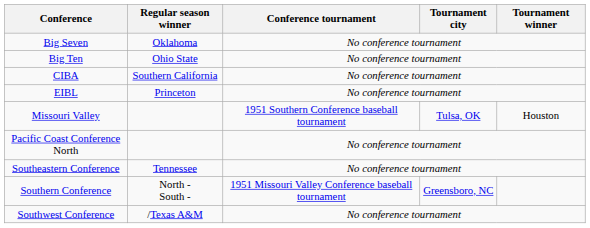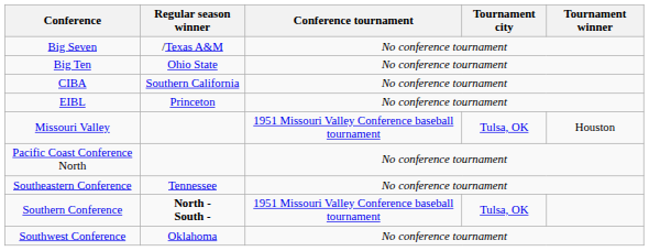 <table class="wikitable" style="text-align:center;">
 <tr>
 <th>Conference</th>
 <th>Regular season winner</th>
 <th>Conference tournament</th>
 <th>Tournament city</th>
 <th>Tournament winner</th>
 </tr>
 <tr>
 <td><a href='#'>Big Seven</a></td>
-<td><a href='#'>Oklahoma</a></td>
+<td>/<a href='#'>Texas A&M</a></td>
 <td colspan=3><em>No conference tournament</em></td>
 </tr>
 <tr>
 <td><a href='#'>Big Ten</a></td>
 <td><a href='#'>Ohio State</a></td>
 <td colspan=3><em>No conference tournament</em></td>
 </tr>
 <tr>
 <td><a href='#'>CIBA</a></td>
 <td><a href='#'>Southern California</a></td>
 <td colspan=3><em>No conference tournament</em></td>
 </tr>
 <tr>
 <td><a href='#'>EIBL</a></td>
 <td><a href='#'>Princeton</a></td>
 <td colspan=3><em>No conference tournament</em></td>
 </tr>
 <tr>
 <td><a href='#'>Missouri Valley</a></td>
 <td></td>
-<td><a href='#'>1951 Southern Conference baseball tournament</a></td>
+<td><a href='#'>1951 Missouri Valley Conference baseball tournament</a></td>
 <td><a href='#'>Tulsa, OK</a></td>
 <td>Houston</td>
 </tr>
 <tr>
 <td><a href='#'>Pacific Coast Conference</a> North</td>
 <td></td>
 <td colspan=3><em>No conference tournament</em></td>
 </tr>
 <tr>
 <td><a href='#'>Southeastern Conference</a></td>
 <td><a href='#'>Tennessee</a></td>
 <td colspan=3><em>No conference tournament</em></td>
 </tr>
 <tr>
 <td><a href='#'>Southern Conference</a></td>
-<td>North - <br>South - </td>
+<td><strong>North - <br>South - </strong></td>
 <td><a href='#'>1951 Missouri Valley Conference baseball tournament</a></td>
-<td><a href='#'>Greensboro, NC</a></td>
+<td><a href='#'>Tulsa, OK</a></td>
 <td></td>
 </tr>
 <tr>
 <td><a href='#'>Southwest Conference</a></td>
-<td>/<a href='#'>Texas A&M</a></td>
+<td><a href='#'>Oklahoma</a></td>
 <td colspan=3><em>No conference tournament</em></td>
 </tr>
 </table>
